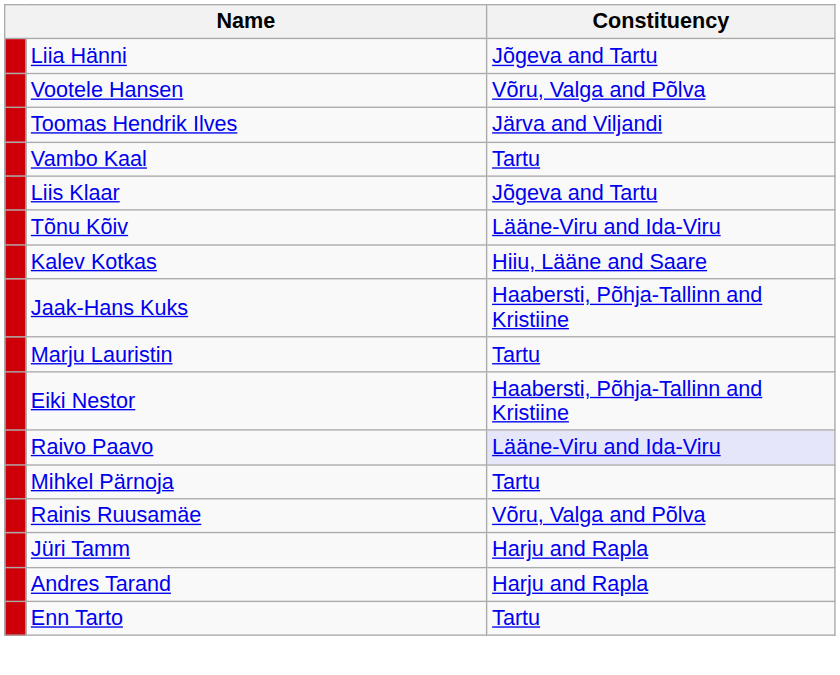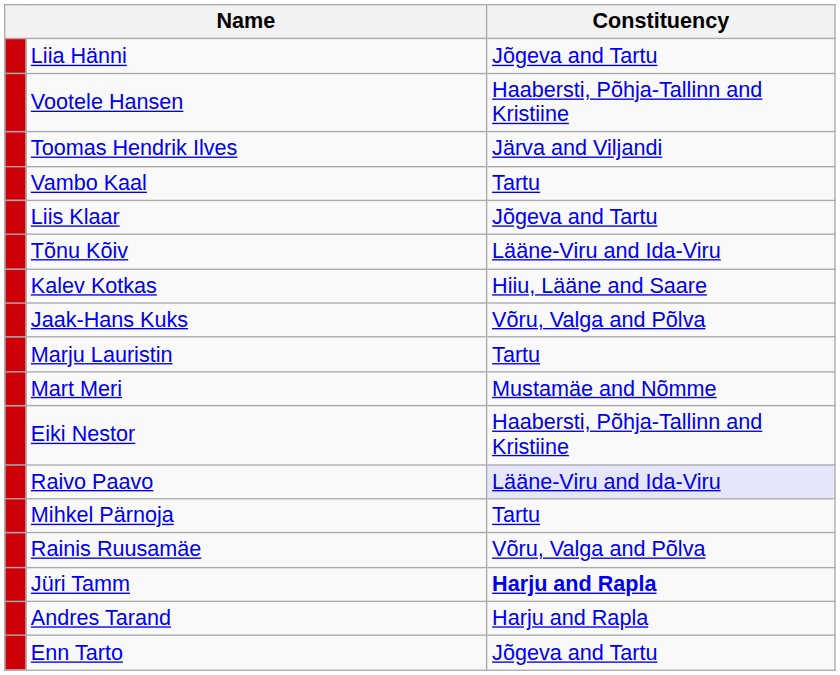 <table class="wikitable collapsible collapsed">
 <tr>
 <th colspan=2 width=350>Name</th>
 <th width=250>Constituency</th>
 </tr>
 <tr>
 <td style="background-color:#CD000a"></td>
 <td><a href='#'>Liia Hänni</a></td>
 <td><a href='#'>Jõgeva and Tartu</a></td>
 </tr>
 <tr>
 <td style="background-color:#CD000a"></td>
 <td><a href='#'>Vootele Hansen</a></td>
-<td><a href='#'>Võru, Valga and Põlva</a></td>
+<td><a href='#'>Haabersti, Põhja-Tallinn and Kristiine</a></td>
 </tr>
 <tr>
 <td style="background-color:#CD000a"></td>
 <td><a href='#'>Toomas Hendrik Ilves</a></td>
 <td><a href='#'>Järva and Viljandi</a></td>
 </tr>
 <tr>
 <td style="background-color:#CD000a"></td>
 <td><a href='#'>Vambo Kaal</a></td>
 <td><a href='#'>Tartu</a></td>
 </tr>
 <tr>
 <td style="background-color:#CD000a"></td>
 <td><a href='#'>Liis Klaar</a></td>
 <td><a href='#'>Jõgeva and Tartu</a></td>
 </tr>
 <tr>
 <td style="background-color:#CD000a"></td>
 <td><a href='#'>Tõnu Kõiv</a></td>
 <td><a href='#'>Lääne-Viru and Ida-Viru</a></td>
 </tr>
 <tr>
 <td style="background-color:#CD000a"></td>
 <td><a href='#'>Kalev Kotkas</a></td>
 <td><a href='#'>Hiiu, Lääne and Saare</a></td>
 </tr>
 <tr>
 <td style="background-color:#CD000a"></td>
 <td><a href='#'>Jaak-Hans Kuks</a></td>
-<td><a href='#'>Haabersti, Põhja-Tallinn and Kristiine</a></td>
+<td><a href='#'>Võru, Valga and Põlva</a></td>
 </tr>
 <tr>
 <td style="background-color:#CD000a"></td>
 <td><a href='#'>Marju Lauristin</a></td>
 <td><a href='#'>Tartu</a></td>
+</tr>
+<tr>
+<td style="background-color:#CD000a"></td>
+<td><a href='#'>Mart Meri</a></td>
+<td><a href='#'>Mustamäe and Nõmme</a></td>
 </tr>
 <tr>
 <td style="background-color:#CD000a"></td>
 <td><a href='#'>Eiki Nestor</a></td>
 <td><a href='#'>Haabersti, Põhja-Tallinn and Kristiine</a></td>
 </tr>
 <tr>
 <td style="background-color:#CD000a"></td>
 <td><a href='#'>Raivo Paavo</a></td>
 <td style="background: lavender;"><a href='#'>Lääne-Viru and Ida-Viru</a></td>
 </tr>
 <tr>
 <td style="background-color:#CD000a"></td>
 <td><a href='#'>Mihkel Pärnoja</a></td>
 <td><a href='#'>Tartu</a></td>
 </tr>
 <tr>
 <td style="background-color:#CD000a"></td>
 <td><a href='#'>Rainis Ruusamäe</a></td>
 <td><a href='#'>Võru, Valga and Põlva</a></td>
 </tr>
 <tr>
 <td style="background-color:#CD000a"></td>
 <td><a href='#'>Jüri Tamm</a></td>
-<td><a href='#'>Harju and Rapla</a></td>
+<td><strong><a href='#'>Harju and Rapla</a></strong></td>
 </tr>
 <tr>
 <td style="background-color:#CD000a"></td>
 <td><a href='#'>Andres Tarand</a></td>
 <td><a href='#'>Harju and Rapla</a></td>
 </tr>
 <tr>
 <td style="background-color:#CD000a"></td>
 <td><a href='#'>Enn Tarto</a></td>
-<td><a href='#'>Tartu</a></td>
+<td><a href='#'>Jõgeva and Tartu</a></td>
 </tr>
 </table>
